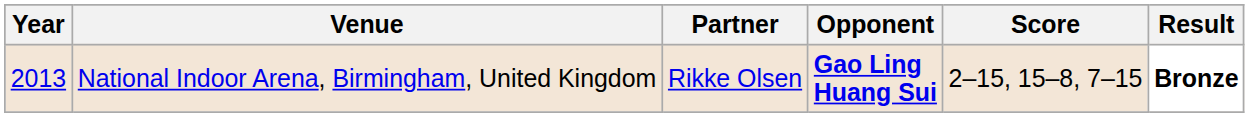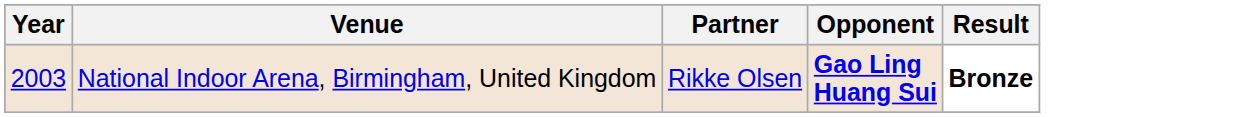 <table class="sortable wikitable" style="font-size: 90%;">
 <tr>
 <th>Year</th>
 <th>Venue</th>
 <th>Partner</th>
 <th>Opponent</th>
-<th>Score</th>
 <th>Result</th>
 </tr>
 <tr style="background:#F3E6D7">
-<td align="center"><a href='#'>2013</a></td>
+<td align="center"><a href='#'>2003</a></td>
 <td align="left"><a href='#'>National Indoor Arena</a>, <a href='#'>Birmingham</a>, United Kingdom</td>
 <td align="left"> <a href='#'>Rikke Olsen</a></td>
 <td align="left"><strong> <a href='#'>Gao Ling</a> <br>  <a href='#'>Huang Sui</a></strong></td>
-<td align="left">2–15, 15–8, 7–15</td>
 <td style="text-align:left; background:white"> <strong>Bronze</strong></td>
 </tr>
 </table>
